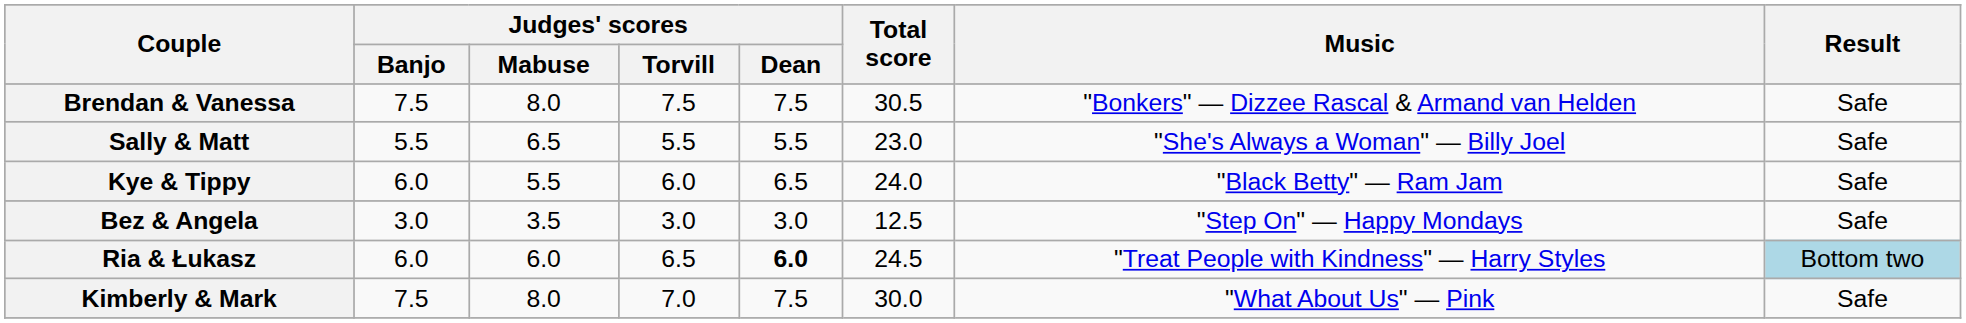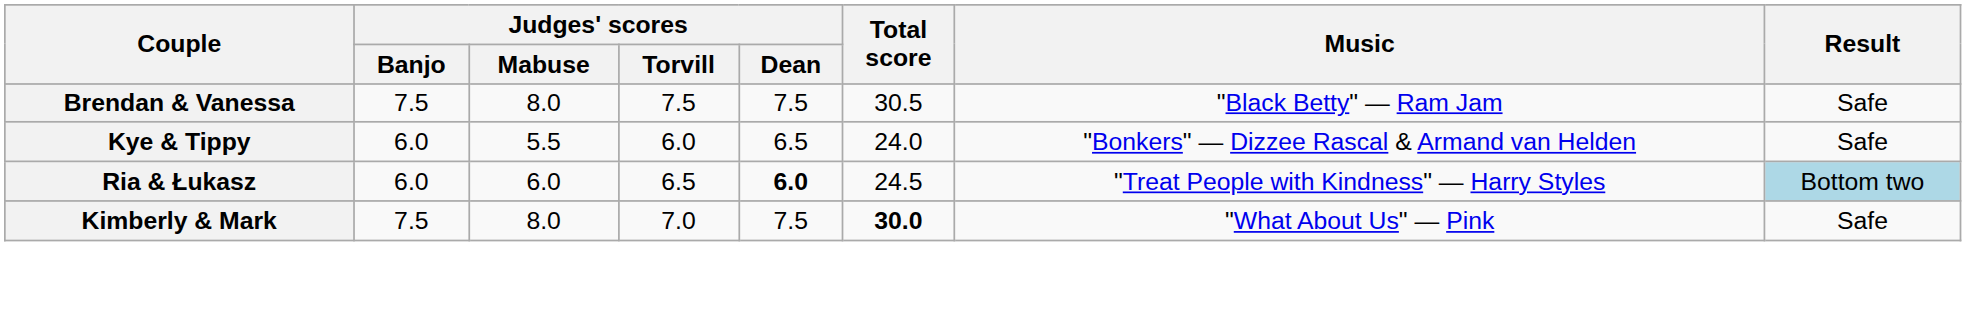 <table class="wikitable sortable" style="text-align:center; font-size:90%; width:90%">
 <tr>
 <th scope="col" rowspan=2>Couple</th>
 <th scope="col" colspan=4 class="unsortable">Judges' scores</th>
 <th scope="col" rowspan=2>Total<br>score</th>
 <th scope="col" rowspan=2 class="unsortable">Music</th>
 <th scope="col" rowspan=2 class="unsortable">Result</th>
 </tr>
 <tr>
 <th class="unsortable">Banjo</th>
 <th class="unsortable">Mabuse</th>
 <th class="unsortable">Torvill</th>
 <th class="unsortable">Dean</th>
 </tr>
 <tr>
 <th scope="row">Brendan & Vanessa</th>
 <td>7.5</td>
 <td>8.0</td>
 <td>7.5</td>
 <td>7.5</td>
 <td>30.5</td>
-<td>"<a href='#'>Bonkers</a>" — <a href='#'>Dizzee Rascal</a> & <a href='#'>Armand van Helden</a></td>
-<td>Safe</td>
-</tr>
-<tr>
-<th scope="row">Sally & Matt</th>
-<td>5.5</td>
-<td>6.5</td>
-<td>5.5</td>
-<td>5.5</td>
-<td>23.0</td>
-<td>"<a href='#'>She's Always a Woman</a>" — <a href='#'>Billy Joel</a></td>
+<td>"<a href='#'>Black Betty</a>" — <a href='#'>Ram Jam</a></td>
 <td>Safe</td>
 </tr>
 <tr>
 <th scope="row">Kye & Tippy</th>
 <td>6.0</td>
 <td>5.5</td>
 <td>6.0</td>
 <td>6.5</td>
 <td>24.0</td>
-<td>"<a href='#'>Black Betty</a>" — <a href='#'>Ram Jam</a></td>
-<td>Safe</td>
-</tr>
-<tr>
-<th scope="row">Bez & Angela</th>
-<td>3.0</td>
-<td>3.5</td>
-<td>3.0</td>
-<td>3.0</td>
-<td>12.5</td>
-<td>"<a href='#'>Step On</a>" — <a href='#'>Happy Mondays</a></td>
+<td>"<a href='#'>Bonkers</a>" — <a href='#'>Dizzee Rascal</a> & <a href='#'>Armand van Helden</a></td>
 <td>Safe</td>
 </tr>
 <tr>
 <th scope="row">Ria & Łukasz</th>
 <td>6.0</td>
 <td>6.0</td>
 <td>6.5</td>
 <td><strong>6.0</strong></td>
 <td>24.5</td>
 <td>"<a href='#'>Treat People with Kindness</a>" — <a href='#'>Harry Styles</a></td>
 <td bgcolor=lightblue>Bottom two</td>
 </tr>
 <tr>
 <th scope="row">Kimberly & Mark</th>
 <td>7.5</td>
 <td>8.0</td>
 <td>7.0</td>
 <td>7.5</td>
-<td>30.0</td>
+<td><strong>30.0</strong></td>
 <td>"<a href='#'>What About Us</a>" — <a href='#'>Pink</a></td>
 <td>Safe</td>
 </tr>
 </table>
